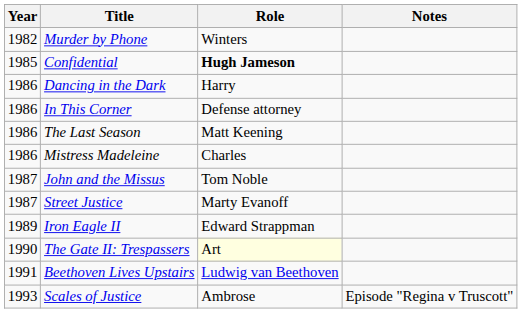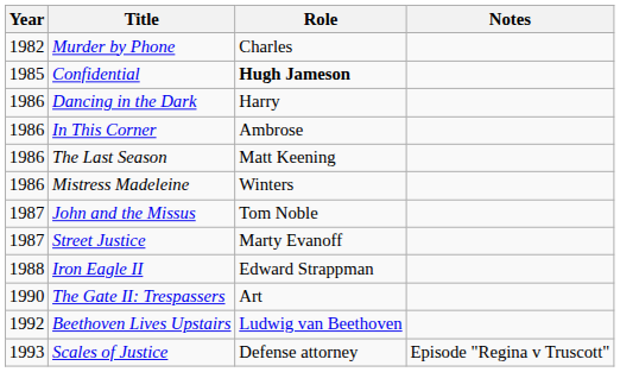 <table class="wikitable sortable">
 <tr>
 <th>Year</th>
 <th>Title</th>
 <th>Role</th>
 <th class="unsortable">Notes</th>
 </tr>
 <tr>
 <td>1982</td>
 <td><em><a href='#'>Murder by Phone</a></em></td>
-<td>Winters</td>
+<td>Charles</td>
 <td></td>
 </tr>
 <tr>
 <td>1985</td>
 <td><em><a href='#'>Confidential</a></em></td>
 <td><strong>Hugh Jameson</strong></td>
 <td></td>
 </tr>
 <tr>
 <td>1986</td>
 <td><em><a href='#'>Dancing in the Dark</a></em></td>
 <td>Harry</td>
 <td></td>
 </tr>
 <tr>
 <td>1986</td>
 <td><em><a href='#'>In This Corner</a></em></td>
-<td>Defense attorney</td>
+<td>Ambrose</td>
 <td></td>
 </tr>
 <tr>
 <td>1986</td>
 <td data-sort-value="Last Season, The"><em>The Last Season</em></td>
 <td>Matt Keening</td>
 <td></td>
 </tr>
 <tr>
 <td>1986</td>
 <td><em>Mistress Madeleine</em></td>
-<td>Charles</td>
+<td>Winters</td>
 <td></td>
 </tr>
 <tr>
 <td>1987</td>
 <td><em><a href='#'>John and the Missus</a></em></td>
 <td>Tom Noble</td>
 <td></td>
 </tr>
 <tr>
 <td>1987</td>
 <td><em><a href='#'>Street Justice</a></em></td>
 <td>Marty Evanoff</td>
 <td></td>
 </tr>
 <tr>
-<td>1989</td>
+<td>1988</td>
 <td><em><a href='#'>Iron Eagle II</a></em></td>
 <td>Edward Strappman</td>
 <td></td>
 </tr>
 <tr>
 <td>1990</td>
 <td data-sort-value="Gate II: Trespassers, The"><em><a href='#'>The Gate II: Trespassers</a></em></td>
-<td style="background: lightyellow;">Art</td>
+<td>Art</td>
 <td></td>
 </tr>
 <tr>
-<td>1991</td>
+<td>1992</td>
 <td><em><a href='#'>Beethoven Lives Upstairs</a></em></td>
 <td><a href='#'>Ludwig van Beethoven</a></td>
 <td></td>
 </tr>
 <tr>
 <td>1993</td>
 <td><em><a href='#'>Scales of Justice</a></em></td>
-<td>Ambrose</td>
+<td>Defense attorney</td>
 <td>Episode "Regina v Truscott"</td>
 </tr>
 </table>
